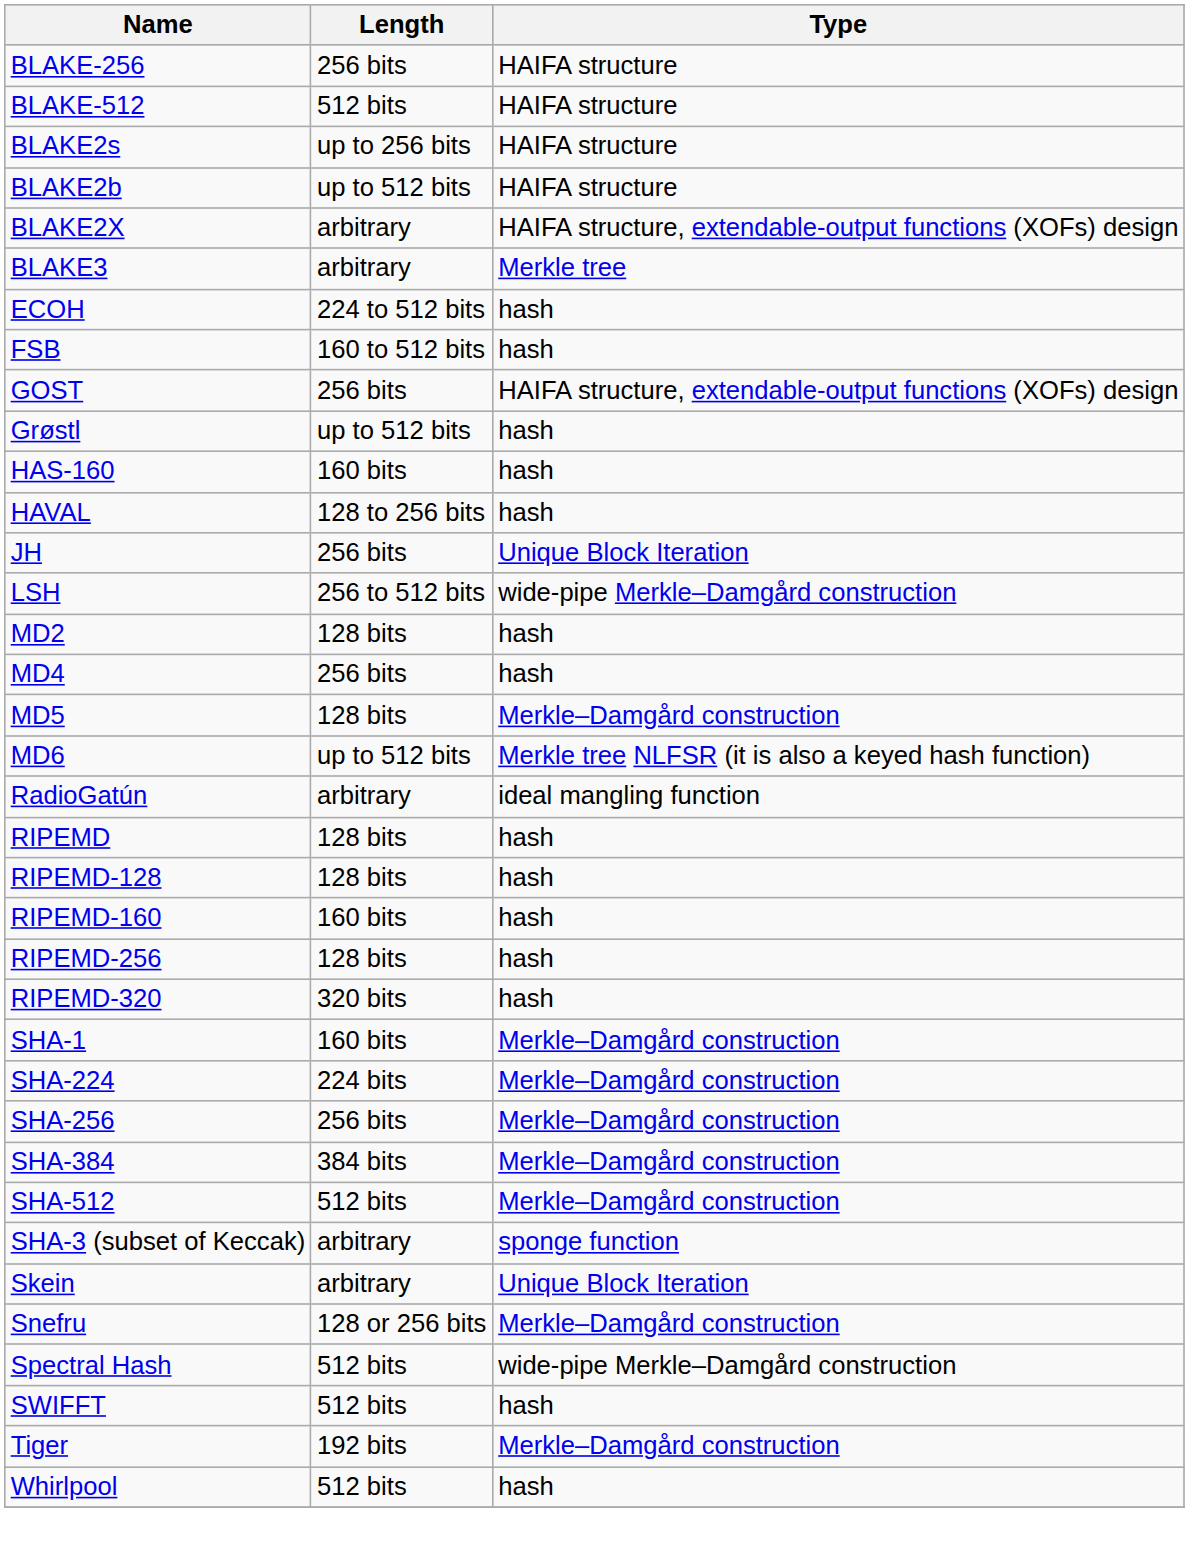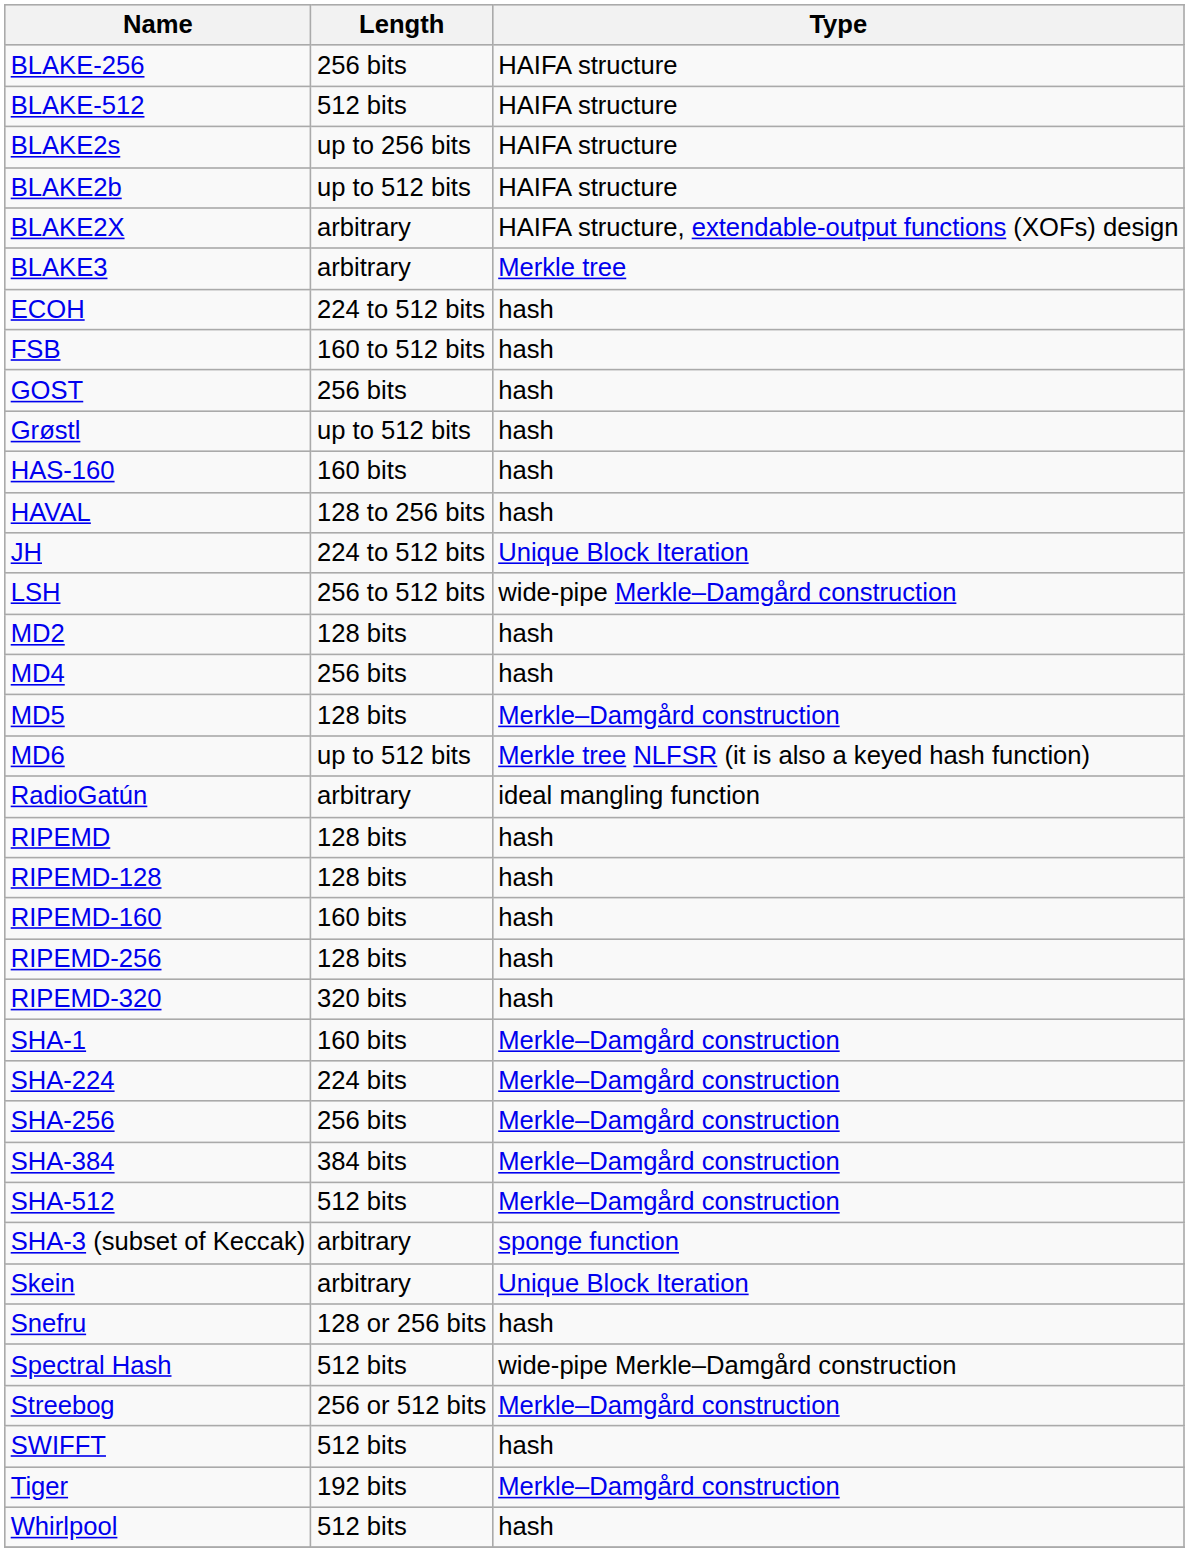 <table class="wikitable sortable mw-collapsible">
 <tr>
 <th>Name</th>
 <th>Length</th>
 <th>Type</th>
 </tr>
 <tr>
 <td><a href='#'>BLAKE-256</a></td>
 <td>256 bits</td>
 <td>HAIFA structure</td>
 </tr>
 <tr>
 <td><a href='#'>BLAKE-512</a></td>
 <td>512 bits</td>
 <td>HAIFA structure</td>
 </tr>
 <tr>
 <td><a href='#'>BLAKE2s</a></td>
 <td>up to 256 bits</td>
 <td>HAIFA structure</td>
 </tr>
 <tr>
 <td><a href='#'>BLAKE2b</a></td>
 <td>up to 512 bits</td>
 <td>HAIFA structure</td>
 </tr>
 <tr>
 <td><a href='#'>BLAKE2X</a></td>
 <td>arbitrary</td>
 <td>HAIFA structure, <a href='#'>extendable-output functions</a> (XOFs) design</td>
 </tr>
 <tr>
 <td><a href='#'>BLAKE3</a></td>
 <td>arbitrary</td>
 <td><a href='#'>Merkle tree</a></td>
 </tr>
 <tr>
 <td><a href='#'>ECOH</a></td>
 <td>224 to 512 bits</td>
 <td>hash</td>
 </tr>
 <tr>
 <td><a href='#'>FSB</a></td>
 <td>160 to 512 bits</td>
 <td>hash</td>
 </tr>
 <tr>
 <td><a href='#'>GOST</a></td>
 <td>256 bits</td>
-<td>HAIFA structure, <a href='#'>extendable-output functions</a> (XOFs) design</td>
+<td>hash</td>
 </tr>
 <tr>
 <td><a href='#'>Grøstl</a></td>
 <td>up to 512 bits</td>
 <td>hash</td>
 </tr>
 <tr>
 <td><a href='#'>HAS-160</a></td>
 <td>160 bits</td>
 <td>hash</td>
 </tr>
 <tr>
 <td><a href='#'>HAVAL</a></td>
 <td>128 to 256 bits</td>
 <td>hash</td>
 </tr>
 <tr>
 <td><a href='#'>JH</a></td>
-<td>256 bits</td>
+<td>224 to 512 bits</td>
 <td><a href='#'>Unique Block Iteration</a></td>
 </tr>
 <tr>
 <td><a href='#'>LSH</a></td>
 <td>256 to 512 bits</td>
 <td>wide-pipe <a href='#'>Merkle–Damgård construction</a></td>
 </tr>
 <tr>
 <td><a href='#'>MD2</a></td>
 <td>128 bits</td>
 <td>hash</td>
 </tr>
 <tr>
 <td><a href='#'>MD4</a></td>
 <td>256 bits</td>
 <td>hash</td>
 </tr>
 <tr>
 <td><a href='#'>MD5</a></td>
 <td>128 bits</td>
 <td><a href='#'>Merkle–Damgård construction</a></td>
 </tr>
 <tr>
 <td><a href='#'>MD6</a></td>
 <td>up to 512 bits</td>
 <td><a href='#'>Merkle tree</a> <a href='#'>NLFSR</a> (it is also a keyed hash function)</td>
 </tr>
 <tr>
 <td><a href='#'>RadioGatún</a></td>
 <td>arbitrary</td>
 <td>ideal mangling function</td>
 </tr>
 <tr>
 <td><a href='#'>RIPEMD</a></td>
 <td>128 bits</td>
 <td>hash</td>
 </tr>
 <tr>
 <td><a href='#'>RIPEMD-128</a></td>
 <td>128 bits</td>
 <td>hash</td>
 </tr>
 <tr>
 <td><a href='#'>RIPEMD-160</a></td>
 <td>160 bits</td>
 <td>hash</td>
 </tr>
 <tr>
 <td><a href='#'>RIPEMD-256</a></td>
 <td>128 bits</td>
 <td>hash</td>
 </tr>
 <tr>
 <td><a href='#'>RIPEMD-320</a></td>
 <td>320 bits</td>
 <td>hash</td>
 </tr>
 <tr>
 <td><a href='#'>SHA-1</a></td>
 <td>160 bits</td>
 <td><a href='#'>Merkle–Damgård construction</a></td>
 </tr>
 <tr>
 <td><a href='#'>SHA-224</a></td>
 <td>224 bits</td>
 <td><a href='#'>Merkle–Damgård construction</a></td>
 </tr>
 <tr>
 <td><a href='#'>SHA-256</a></td>
 <td>256 bits</td>
 <td><a href='#'>Merkle–Damgård construction</a></td>
 </tr>
 <tr>
 <td><a href='#'>SHA-384</a></td>
 <td>384 bits</td>
 <td><a href='#'>Merkle–Damgård construction</a></td>
 </tr>
 <tr>
 <td><a href='#'>SHA-512</a></td>
 <td>512 bits</td>
 <td><a href='#'>Merkle–Damgård construction</a></td>
 </tr>
 <tr>
 <td><a href='#'>SHA-3</a> (subset of Keccak)</td>
 <td>arbitrary</td>
 <td><a href='#'>sponge function</a></td>
 </tr>
 <tr>
 <td><a href='#'>Skein</a></td>
 <td>arbitrary</td>
 <td><a href='#'>Unique Block Iteration</a></td>
 </tr>
 <tr>
 <td><a href='#'>Snefru</a></td>
 <td>128 or 256 bits</td>
-<td><a href='#'>Merkle–Damgård construction</a></td>
+<td>hash</td>
 </tr>
 <tr>
 <td><a href='#'>Spectral Hash</a></td>
 <td>512 bits</td>
 <td>wide-pipe Merkle–Damgård construction</td>
+</tr>
+<tr>
+<td><a href='#'>Streebog</a></td>
+<td>256 or 512 bits</td>
+<td><a href='#'>Merkle–Damgård construction</a></td>
 </tr>
 <tr>
 <td><a href='#'>SWIFFT</a></td>
 <td>512 bits</td>
 <td>hash</td>
 </tr>
 <tr>
 <td><a href='#'>Tiger</a></td>
 <td>192 bits</td>
 <td><a href='#'>Merkle–Damgård construction</a></td>
 </tr>
 <tr>
 <td><a href='#'>Whirlpool</a></td>
 <td>512 bits</td>
 <td>hash</td>
 </tr>
 <tr>
 </tr>
 </table>
